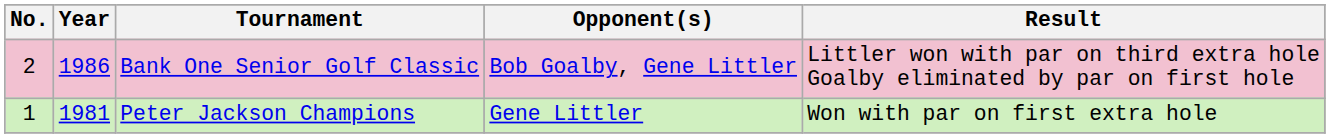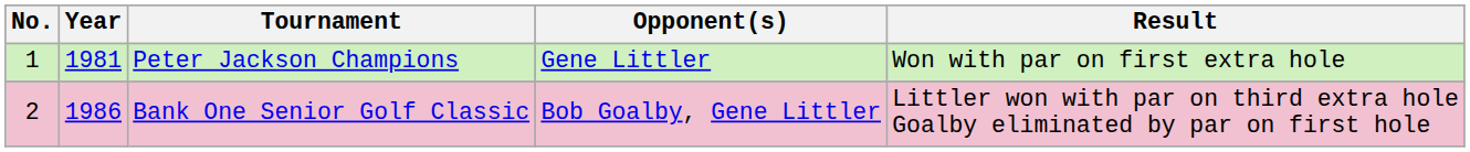 <table class="wikitable" style="font-size:95%;">
 <tr>
 <th>No.</th>
 <th>Year</th>
 <th>Tournament</th>
 <th>Opponent(s)</th>
 <th>Result</th>
 </tr>
+<tr style="background:#D0F0C0;">
+<td align=center>1</td>
+<td><a href='#'>1981</a></td>
+<td><a href='#'>Peter Jackson Champions</a></td>
+<td> <a href='#'>Gene Littler</a></td>
+<td>Won with par on first extra hole</td>
+</tr>
 <tr style="background:#F2C1D1;">
 <td align=center>2</td>
 <td><a href='#'>1986</a></td>
 <td><a href='#'>Bank One Senior Golf Classic</a></td>
 <td> <a href='#'>Bob Goalby</a>,  <a href='#'>Gene Littler</a></td>
 <td>Littler won with par on third extra hole<br>Goalby eliminated by par on first hole</td>
 </tr>
-<tr style="background:#D0F0C0;">
-<td align=center>1</td>
-<td><a href='#'>1981</a></td>
-<td><a href='#'>Peter Jackson Champions</a></td>
-<td> <a href='#'>Gene Littler</a></td>
-<td>Won with par on first extra hole</td>
-</tr>
 </table>
